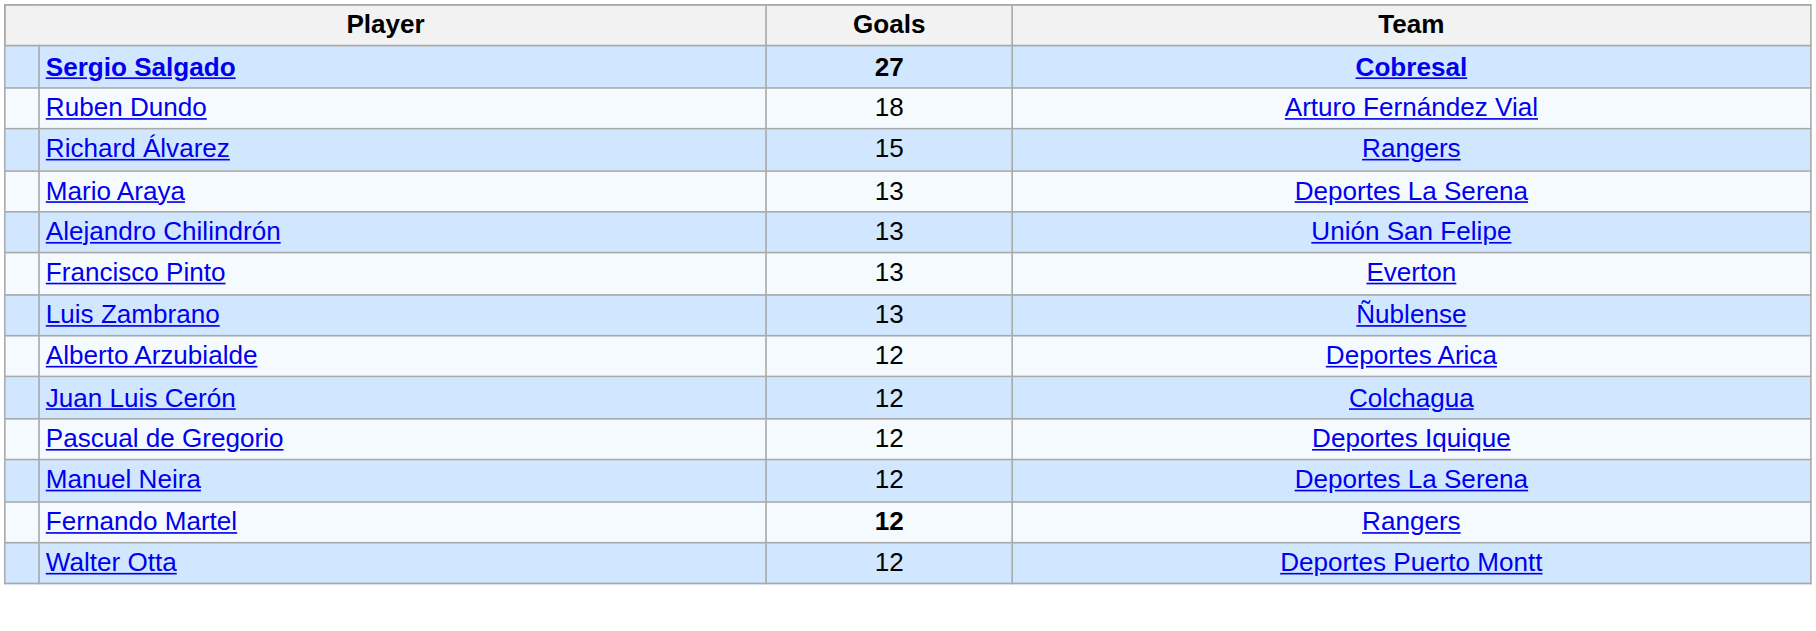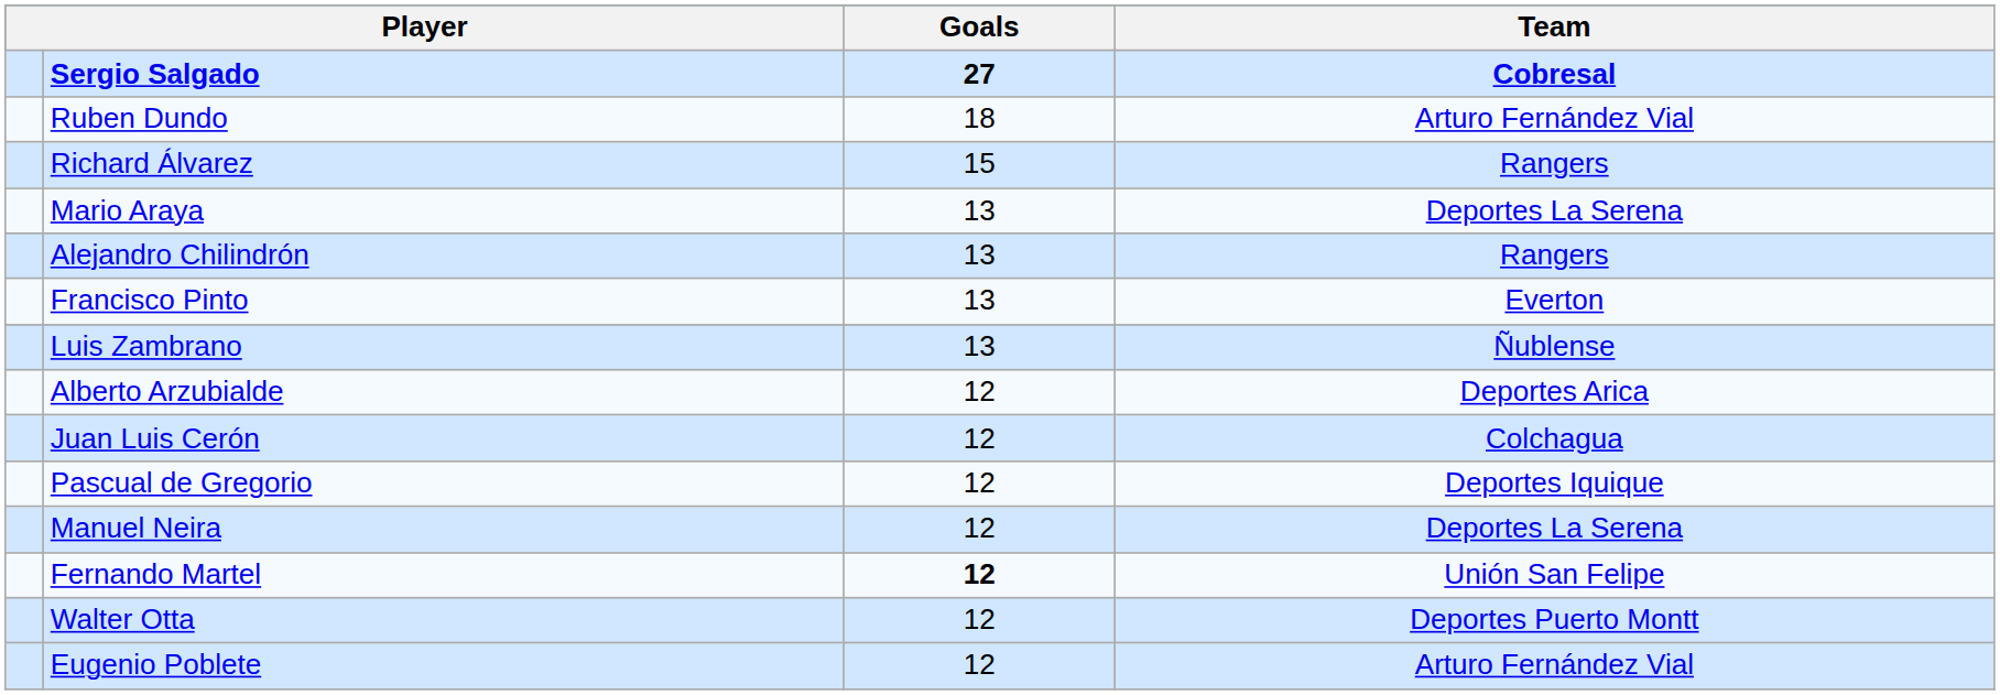 <table class="wikitable" width=70%>
 <tr bgcolor=#006699>
 <th colspan=2 align=center>Player</th>
 <th colspan=1 align=center>Goals</th>
 <th colspan=1 align=center>Team</th>
 </tr>
 <tr align=center style="background:#D0E7FF;">
 <td align=center></td>
 <td align=left><strong><a href='#'>Sergio Salgado</a></strong></td>
 <td><strong>27</strong></td>
 <td><strong><a href='#'>Cobresal</a></strong></td>
 </tr>
 <tr align=center style="background:#F5FAFF;">
 <td align=center></td>
 <td align=left><a href='#'>Ruben Dundo</a></td>
 <td>18</td>
 <td><a href='#'>Arturo Fernández Vial</a></td>
 </tr>
 <tr align=center style="background:#D0E7FF;">
 <td align=center></td>
 <td align=left><a href='#'>Richard Álvarez</a></td>
 <td>15</td>
 <td><a href='#'>Rangers</a></td>
 </tr>
 <tr align=center style="background:#F5FAFF;">
 <td align=center></td>
 <td align=left><a href='#'>Mario Araya</a></td>
 <td>13</td>
 <td><a href='#'>Deportes La Serena</a></td>
 </tr>
 <tr align=center style="background:#D0E7FF;">
 <td align=center></td>
 <td align=left><a href='#'>Alejandro Chilindrón</a></td>
 <td>13</td>
-<td><a href='#'>Unión San Felipe</a></td>
+<td><a href='#'>Rangers</a></td>
 </tr>
 <tr align=center style="background:#F5FAFF;">
 <td align=center></td>
 <td align=left><a href='#'>Francisco Pinto</a></td>
 <td>13</td>
 <td><a href='#'>Everton</a></td>
 </tr>
 <tr align=center style="background:#D0E7FF;">
 <td align=center></td>
 <td align=left><a href='#'>Luis Zambrano</a></td>
 <td>13</td>
 <td><a href='#'>Ñublense</a></td>
 </tr>
 <tr align=center style="background:#F5FAFF;">
 <td align=center></td>
 <td align=left><a href='#'>Alberto Arzubialde</a></td>
 <td>12</td>
 <td><a href='#'>Deportes Arica</a></td>
 </tr>
 <tr align=center style="background:#D0E7FF;">
 <td align=center></td>
 <td align=left><a href='#'>Juan Luis Cerón</a></td>
 <td>12</td>
 <td><a href='#'>Colchagua</a></td>
 </tr>
 <tr align=center style="background:#F5FAFF;">
 <td align=center></td>
 <td align=left><a href='#'>Pascual de Gregorio</a></td>
 <td>12</td>
 <td><a href='#'>Deportes Iquique</a></td>
 </tr>
 <tr align=center style="background:#D0E7FF;">
 <td align=center></td>
 <td align=left><a href='#'>Manuel Neira</a></td>
 <td>12</td>
 <td><a href='#'>Deportes La Serena</a></td>
 </tr>
 <tr align=center style="background:#F5FAFF;">
 <td align=center></td>
 <td align=left><a href='#'>Fernando Martel</a></td>
 <td><strong>12</strong></td>
-<td><a href='#'>Rangers</a></td>
+<td><a href='#'>Unión San Felipe</a></td>
 </tr>
 <tr align=center style="background:#D0E7FF;">
 <td align=center></td>
 <td align=left><a href='#'>Walter Otta</a></td>
 <td>12</td>
 <td><a href='#'>Deportes Puerto Montt</a></td>
 </tr>
+<tr align=center style="background:#D0E7FF;">
+<td align=center></td>
+<td align=left><a href='#'>Eugenio Poblete</a></td>
+<td>12</td>
+<td><a href='#'>Arturo Fernández Vial</a></td>
+</tr>
 </table>
